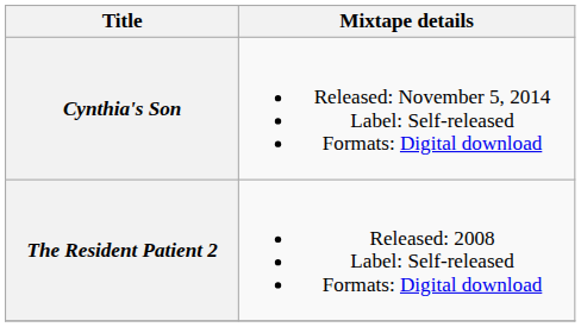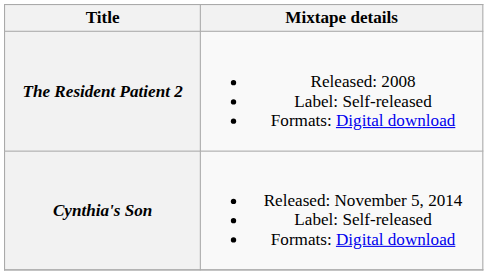 <table class="wikitable plainrowheaders" style="text-align:center;">
 <tr>
 <th scope="col" style="width:11em;">Title</th>
 <th scope="col" style="width:16em;">Mixtape details</th>
 </tr>
 <tr>
+<th scope="row"><em>The Resident Patient 2</em></th>
+<td><br><ul><li>Released: 2008</li><li>Label: Self-released</li><li>Formats: <a href='#'>Digital download</a></li></ul></td>
+</tr>
+<tr>
 <th scope="row"><em>Cynthia's Son</em></th>
 <td><br><ul><li>Released: November 5, 2014</li><li>Label: Self-released</li><li>Formats: <a href='#'>Digital download</a></li></ul></td>
 </tr>
 <tr>
-<th scope="row"><em>The Resident Patient 2</em></th>
-<td><br><ul><li>Released: 2008</li><li>Label: Self-released</li><li>Formats: <a href='#'>Digital download</a></li></ul></td>
-</tr>
-<tr>
 </tr>
 </table>
